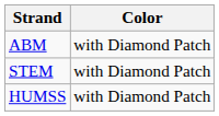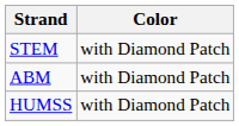 <table class="wikitable">
 <tr>
 <th>Strand</th>
 <th>Color</th>
 </tr>
 <tr>
-<td><a href='#'>ABM</a></td>
+<td><a href='#'>STEM</a></td>
 <td> with Diamond Patch</td>
 </tr>
 <tr>
-<td><a href='#'>STEM</a></td>
+<td><a href='#'>ABM</a></td>
 <td> with Diamond Patch</td>
 </tr>
 <tr>
 <td><a href='#'>HUMSS</a></td>
 <td> with Diamond Patch</td>
 </tr>
 </table>
